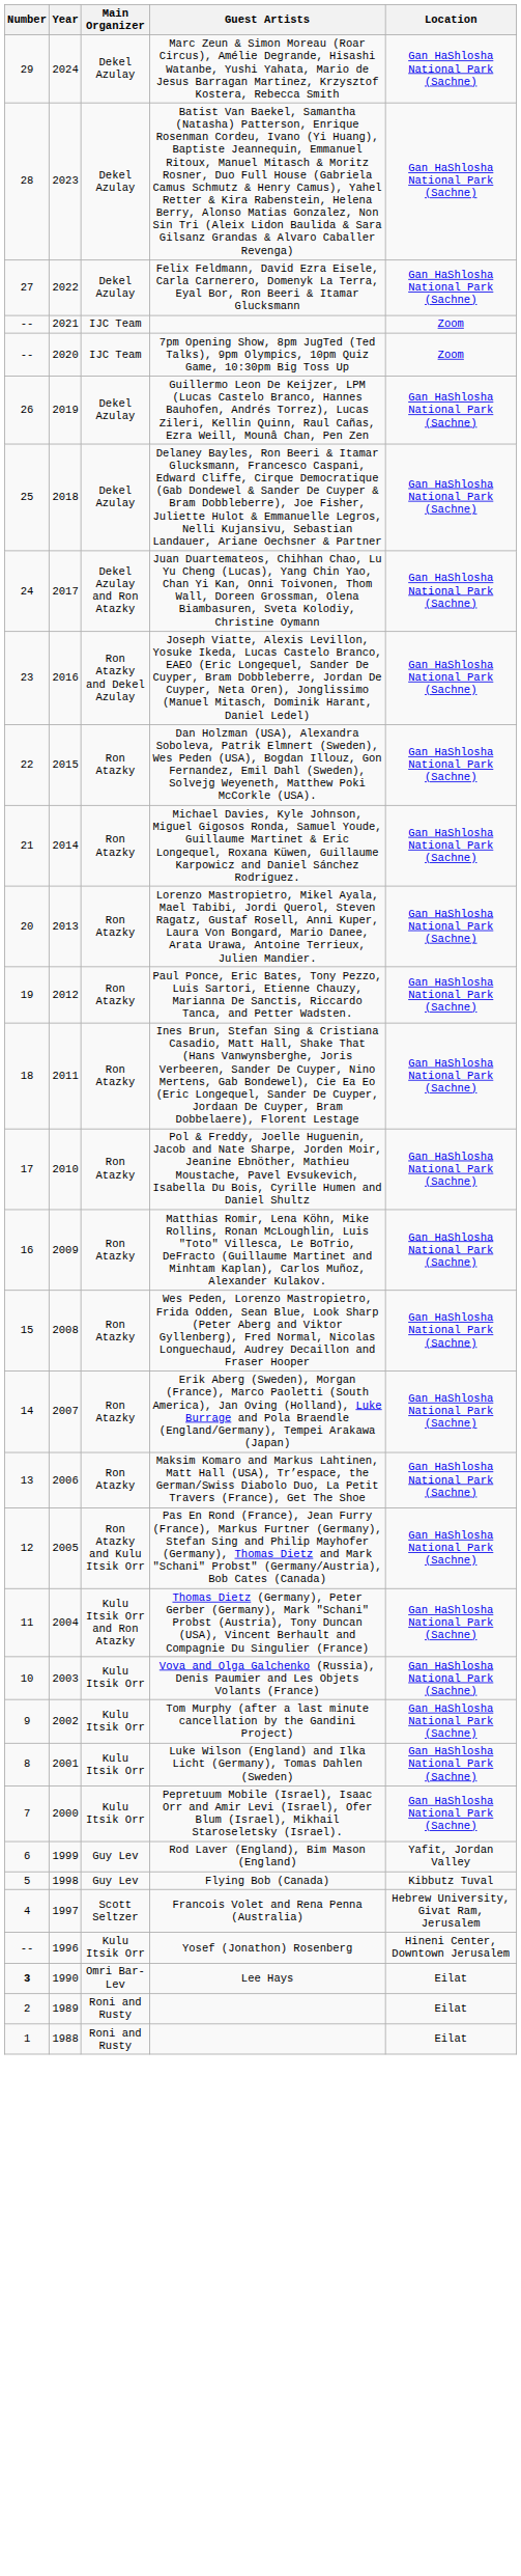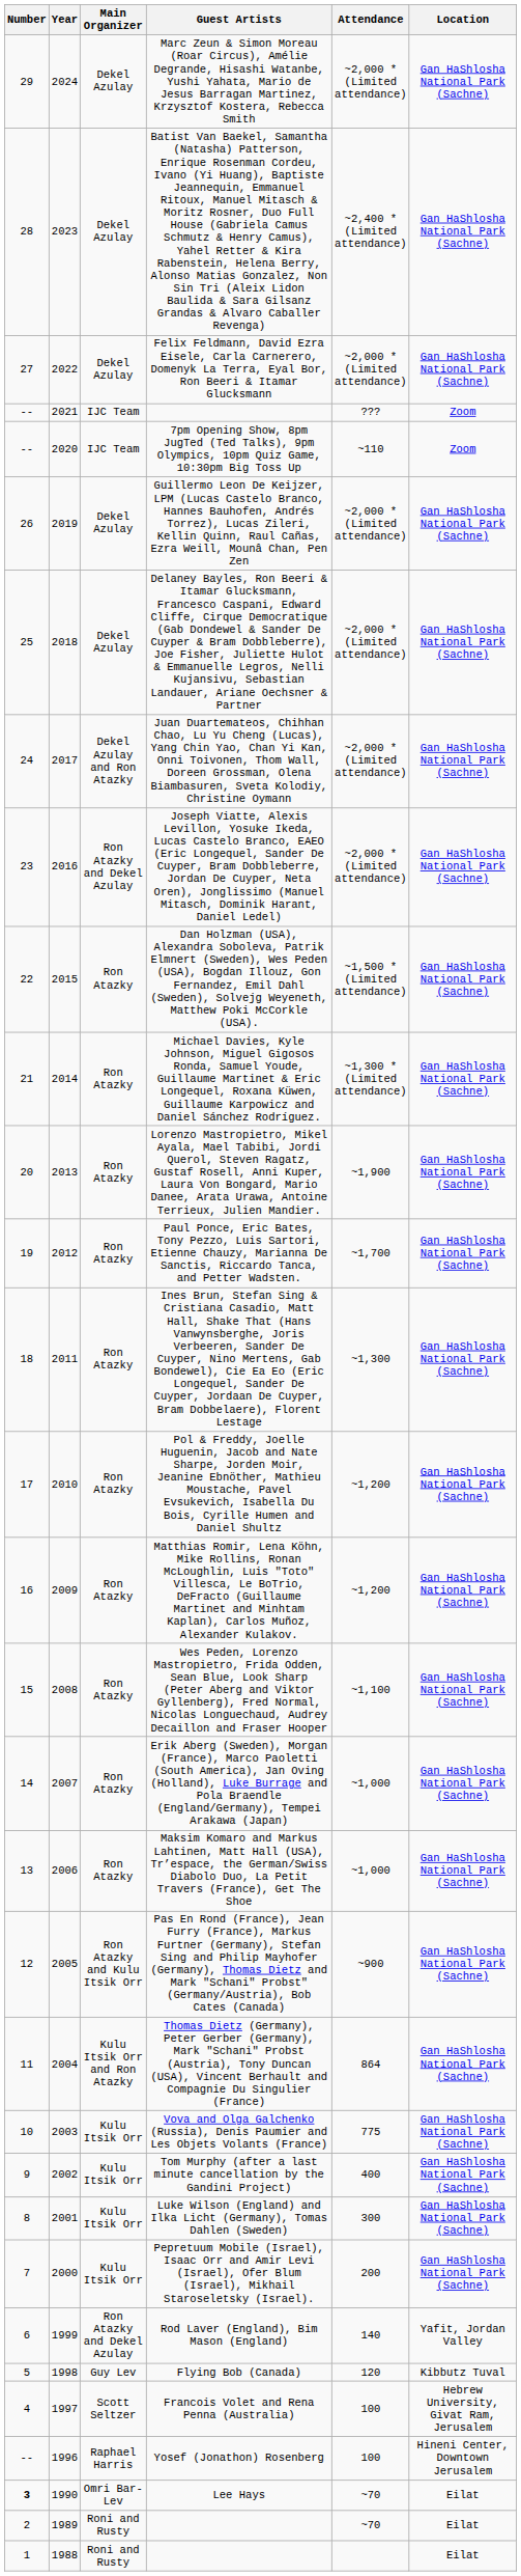 <table class="wikitable" style="text-align:center">
 <tr>
 <th style="width:3%;">Number</th>
 <th style="width:4%;">Year</th>
 <th style="width:13%;">Main Organizer</th>
 <th style="width:45%;">Guest Artists</th>
+<th style="width:5%;">Attendance</th>
 <th style="width:25%;">Location</th>
 </tr>
 <tr>
 <td>29</td>
 <td>2024</td>
 <td>Dekel Azulay</td>
 <td>Marc Zeun & Simon Moreau (Roar Circus), Amélie Degrande, Hisashi Watanbe, Yushi Yahata, Mario de Jesus Barragan Martinez, Krzysztof Kostera, Rebecca Smith</td>
+<td>~2,000 * (Limited attendance)</td>
 <td><a href='#'>Gan HaShlosha National Park (Sachne)</a></td>
 </tr>
 <tr>
 <td>28</td>
 <td>2023</td>
 <td>Dekel Azulay</td>
 <td>Batist Van Baekel, Samantha (Natasha) Patterson, Enrique Rosenman Cordeu, Ivano (Yi Huang), Baptiste Jeannequin, Emmanuel Ritoux, Manuel Mitasch & Moritz Rosner, Duo Full House (Gabriela Camus Schmutz & Henry Camus), Yahel Retter & Kira Rabenstein, Helena Berry, Alonso Matias Gonzalez, Non Sin Tri (Aleix Lidon Baulida & Sara Gilsanz Grandas & Alvaro Caballer Revenga)</td>
+<td>~2,400 * (Limited attendance)</td>
 <td><a href='#'>Gan HaShlosha National Park (Sachne)</a></td>
 </tr>
 <tr>
 <td>27</td>
 <td>2022</td>
 <td>Dekel Azulay</td>
 <td>Felix Feldmann, David Ezra Eisele, Carla Carnerero, Domenyk La Terra, Eyal Bor, Ron Beeri & Itamar Glucksmann</td>
+<td>~2,000 * (Limited attendance)</td>
 <td><a href='#'>Gan HaShlosha National Park (Sachne)</a></td>
 </tr>
 <tr>
 <td>--</td>
 <td>2021</td>
 <td>IJC Team</td>
 <td></td>
+<td>???</td>
 <td><a href='#'>Zoom</a></td>
 </tr>
 <tr>
 <td>--</td>
 <td>2020</td>
 <td>IJC Team</td>
 <td>7pm Opening Show, 8pm JugTed (Ted Talks), 9pm Olympics, 10pm Quiz Game, 10:30pm Big Toss Up</td>
+<td>~110</td>
 <td><a href='#'>Zoom</a></td>
 </tr>
 <tr>
 <td>26</td>
 <td>2019</td>
 <td>Dekel Azulay</td>
 <td>Guillermo Leon De Keijzer, LPM (Lucas Castelo Branco,  Hannes Bauhofen, Andrés Torrez), Lucas Zileri, Kellin Quinn, Raul Cañas, Ezra Weill, Mounâ Chan, Pen Zen</td>
+<td>~2,000 * (Limited attendance)</td>
 <td><a href='#'>Gan HaShlosha National Park (Sachne)</a></td>
 </tr>
 <tr>
 <td>25</td>
 <td>2018</td>
 <td>Dekel Azulay</td>
 <td>Delaney Bayles, Ron Beeri & Itamar Glucksmann, Francesco Caspani, Edward Cliffe, Cirque Democratique (Gab Dondewel & Sander De Cuyper & Bram Dobbleberre), Joe Fisher, Juliette Hulot & Emmanuelle Legros, Nelli Kujansivu, Sebastian Landauer, Ariane Oechsner & Partner</td>
+<td>~2,000 * (Limited attendance)</td>
 <td><a href='#'>Gan HaShlosha National Park (Sachne)</a></td>
 </tr>
 <tr>
 <td>24</td>
 <td>2017</td>
 <td>Dekel Azulay and Ron Atazky</td>
 <td>Juan Duartemateos, Chihhan Chao, Lu Yu Cheng (Lucas), Yang Chin Yao, Chan Yi Kan, Onni Toivonen, Thom Wall, Doreen Grossman, Olena Biambasuren, Sveta Kolodiy, Christine Oymann</td>
+<td>~2,000 * (Limited attendance)</td>
 <td><a href='#'>Gan HaShlosha National Park (Sachne)</a></td>
 </tr>
 <tr>
 <td>23</td>
 <td>2016</td>
 <td>Ron Atazky and Dekel Azulay</td>
 <td>Joseph Viatte, Alexis Levillon, Yosuke Ikeda, Lucas Castelo Branco, EAEO (Eric Longequel, Sander De Cuyper, Bram Dobbleberre, Jordan De Cuyper, Neta Oren), Jonglissimo (Manuel Mitasch, Dominik Harant, Daniel Ledel)</td>
+<td>~2,000 * (Limited attendance)</td>
 <td><a href='#'>Gan HaShlosha National Park (Sachne)</a></td>
 </tr>
 <tr>
 <td>22</td>
 <td>2015</td>
 <td>Ron Atazky</td>
 <td>Dan Holzman (USA), Alexandra Soboleva, Patrik Elmnert (Sweden), Wes Peden (USA), Bogdan Illouz, Gon Fernandez, Emil Dahl (Sweden), Solvejg Weyeneth, Matthew Poki McCorkle (USA).</td>
+<td>~1,500 * (Limited attendance)</td>
 <td><a href='#'>Gan HaShlosha National Park (Sachne)</a></td>
 </tr>
 <tr>
 <td>21</td>
 <td>2014</td>
 <td>Ron Atazky</td>
 <td>Michael Davies, Kyle Johnson, Miguel Gigosos Ronda, Samuel Youde, Guillaume Martinet & Eric Longequel, Roxana Küwen, Guillaume Karpowicz and Daniel Sánchez Rodríguez.</td>
+<td>~1,300 * (Limited attendance)</td>
 <td><a href='#'>Gan HaShlosha National Park (Sachne)</a></td>
 </tr>
 <tr>
 <td>20</td>
 <td>2013</td>
 <td>Ron Atazky</td>
 <td>Lorenzo Mastropietro, Mikel Ayala, Mael Tabibi, Jordi Querol, Steven Ragatz, Gustaf Rosell, Anni Kuper, Laura Von Bongard, Mario Danee, Arata Urawa, Antoine Terrieux, Julien Mandier.</td>
+<td>~1,900</td>
 <td><a href='#'>Gan HaShlosha National Park (Sachne)</a></td>
 </tr>
 <tr>
 <td>19</td>
 <td>2012</td>
 <td>Ron Atazky</td>
 <td>Paul Ponce, Eric Bates, Tony Pezzo, Luis Sartori, Etienne Chauzy, Marianna De Sanctis, Riccardo Tanca, and Petter Wadsten.</td>
+<td>~1,700</td>
 <td><a href='#'>Gan HaShlosha National Park (Sachne)</a></td>
 </tr>
 <tr>
 <td>18</td>
 <td>2011</td>
 <td>Ron Atazky</td>
 <td>Ines Brun, Stefan Sing & Cristiana Casadio, Matt Hall, Shake That (Hans Vanwynsberghe, Joris Verbeeren, Sander De Cuyper, Nino Mertens, Gab Bondewel), Cie Ea Eo (Eric Longequel, Sander De Cuyper, Jordaan De Cuyper, Bram Dobbelaere), Florent Lestage</td>
+<td>~1,300</td>
 <td><a href='#'>Gan HaShlosha National Park (Sachne)</a></td>
 </tr>
 <tr>
 <td>17</td>
 <td>2010</td>
 <td>Ron Atazky</td>
 <td>Pol & Freddy, Joelle Huguenin, Jacob and Nate Sharpe, Jorden Moir, Jeanine Ebnöther, Mathieu Moustache, Pavel Evsukevich, Isabella Du Bois, Cyrille Humen and Daniel Shultz</td>
+<td>~1,200</td>
 <td><a href='#'>Gan HaShlosha National Park (Sachne)</a></td>
 </tr>
 <tr>
 <td>16</td>
 <td>2009</td>
 <td>Ron Atazky</td>
 <td>Matthias Romir, Lena Köhn, Mike Rollins, Ronan McLoughlin, Luis "Toto" Villesca, Le BoTrio, DeFracto (Guillaume Martinet and Minhtam Kaplan), Carlos Muñoz, Alexander Kulakov.</td>
+<td>~1,200</td>
 <td><a href='#'>Gan HaShlosha National Park (Sachne)</a></td>
 </tr>
 <tr>
 <td>15</td>
 <td>2008</td>
 <td>Ron Atazky</td>
 <td>Wes Peden, Lorenzo Mastropietro, Frida Odden, Sean Blue, Look Sharp (Peter Aberg and Viktor Gyllenberg), Fred Normal, Nicolas Longuechaud, Audrey Decaillon and Fraser Hooper</td>
+<td>~1,100</td>
 <td><a href='#'>Gan HaShlosha National Park (Sachne)</a></td>
 </tr>
 <tr>
 <td>14</td>
 <td>2007</td>
 <td>Ron Atazky</td>
 <td>Erik Aberg (Sweden), Morgan (France), Marco Paoletti (South America), Jan Oving (Holland), <a href='#'>Luke Burrage</a> and Pola Braendle (England/Germany), Tempei Arakawa (Japan)</td>
+<td>~1,000</td>
 <td><a href='#'>Gan HaShlosha National Park (Sachne)</a></td>
 </tr>
 <tr>
 <td>13</td>
 <td>2006</td>
 <td>Ron Atazky</td>
 <td>Maksim Komaro and Markus Lahtinen, Matt Hall (USA), Tr’espace, the German/Swiss Diabolo Duo, La Petit Travers (France), Get The Shoe</td>
+<td>~1,000</td>
 <td><a href='#'>Gan HaShlosha National Park (Sachne)</a></td>
 </tr>
 <tr>
 <td>12</td>
 <td>2005</td>
 <td>Ron Atazky and Kulu Itsik Orr</td>
 <td>Pas En Rond (France), Jean Furry (France), Markus Furtner (Germany), Stefan Sing and Philip Mayhofer (Germany), <a href='#'>Thomas Dietz</a> and Mark "Schani" Probst" (Germany/Austria), Bob Cates (Canada)</td>
+<td>~900</td>
 <td><a href='#'>Gan HaShlosha National Park (Sachne)</a></td>
 </tr>
 <tr>
 <td>11</td>
 <td>2004</td>
 <td>Kulu Itsik Orr and Ron Atazky</td>
 <td><a href='#'>Thomas Dietz</a> (Germany), Peter Gerber (Germany), Mark "Schani" Probst (Austria), Tony Duncan (USA), Vincent Berhault and Compagnie Du Singulier (France)</td>
+<td>864</td>
 <td><a href='#'>Gan HaShlosha National Park (Sachne)</a></td>
 </tr>
 <tr>
 <td>10</td>
 <td>2003</td>
 <td>Kulu Itsik Orr</td>
 <td><a href='#'>Vova and Olga Galchenko</a> (Russia), Denis Paumier and Les Objets Volants (France)</td>
+<td>775</td>
 <td><a href='#'>Gan HaShlosha National Park (Sachne)</a></td>
 </tr>
 <tr>
 <td>9</td>
 <td>2002</td>
 <td>Kulu Itsik Orr</td>
 <td>Tom Murphy (after a last minute cancellation by the Gandini Project)</td>
+<td>400</td>
 <td><a href='#'>Gan HaShlosha National Park (Sachne)</a></td>
 </tr>
 <tr>
 <td>8</td>
 <td>2001</td>
 <td>Kulu Itsik Orr</td>
 <td>Luke Wilson (England) and Ilka Licht (Germany), Tomas Dahlen (Sweden)</td>
+<td>300</td>
 <td><a href='#'>Gan HaShlosha National Park (Sachne)</a></td>
 </tr>
 <tr>
 <td>7</td>
 <td>2000</td>
 <td>Kulu Itsik Orr</td>
 <td>Pepretuum Mobile (Israel), Isaac Orr and Amir Levi (Israel), Ofer Blum (Israel), Mikhail Staroseletsky (Israel).</td>
+<td>200</td>
 <td><a href='#'>Gan HaShlosha National Park (Sachne)</a></td>
 </tr>
 <tr>
 <td>6</td>
 <td>1999</td>
-<td>Guy Lev</td>
+<td>Ron Atazky and Dekel Azulay</td>
 <td>Rod Laver (England), Bim Mason (England)</td>
+<td>140</td>
 <td>Yafit, Jordan Valley</td>
 </tr>
 <tr>
 <td>5</td>
 <td>1998</td>
 <td>Guy Lev</td>
 <td>Flying Bob (Canada)</td>
+<td>120</td>
 <td>Kibbutz Tuval</td>
 </tr>
 <tr>
 <td>4</td>
 <td>1997</td>
 <td>Scott Seltzer</td>
 <td>Francois Volet and Rena Penna (Australia)</td>
+<td>100</td>
 <td>Hebrew University, Givat Ram, Jerusalem</td>
 </tr>
 <tr>
 <td>--</td>
 <td>1996</td>
-<td>Kulu Itsik Orr</td>
+<td>Raphael Harris</td>
 <td>Yosef (Jonathon) Rosenberg</td>
+<td>100</td>
 <td>Hineni Center, Downtown Jerusalem</td>
 </tr>
 <tr>
 <td><strong>3</strong></td>
 <td>1990</td>
 <td>Omri Bar-Lev</td>
 <td>Lee Hays</td>
+<td>~70</td>
 <td>Eilat</td>
 </tr>
 <tr>
 <td>2</td>
 <td>1989</td>
 <td>Roni and Rusty</td>
 <td></td>
+<td>~70</td>
 <td>Eilat</td>
 </tr>
 <tr>
 <td>1</td>
 <td>1988</td>
 <td>Roni and Rusty</td>
 <td></td>
+<td></td>
 <td>Eilat</td>
 </tr>
 </table>
